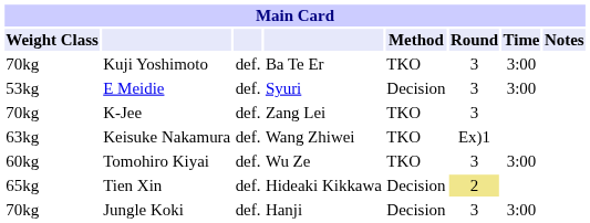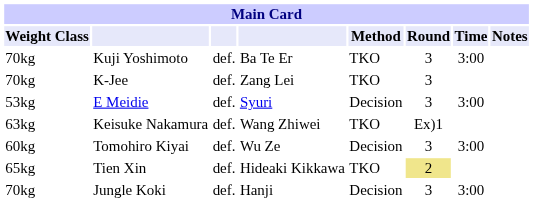 <table class="toccolours" style="font-size: 85%;">
 <tr>
 <th colspan="8" style="background-color: #ccf; color: #000080; text-align: center;"><strong>Main Card</strong></th>
 </tr>
 <tr>
 <th colspan="1" style="background-color: #E6E8FA; color: #000000; text-align: center;">Weight Class</th>
 <th colspan="1" style="background-color: #E6E8FA; color: #000000; text-align: center;"></th>
 <th colspan="1" style="background-color: #E6E8FA; color: #000000; text-align: center;"></th>
 <th colspan="1" style="background-color: #E6E8FA; color: #000000; text-align: center;"></th>
 <th colspan="1" style="background-color: #E6E8FA; color: #000000; text-align: center;">Method</th>
 <th colspan="1" style="background-color: #E6E8FA; color: #000000; text-align: center;">Round</th>
 <th colspan="1" style="background-color: #E6E8FA; color: #000000; text-align: center;">Time</th>
 <th colspan="1" style="background-color: #E6E8FA; color: #000000; text-align: center;">Notes</th>
 </tr>
 <tr>
 <td>70kg</td>
 <td> Kuji Yoshimoto</td>
 <td align=center>def.</td>
 <td> Ba Te Er</td>
 <td>TKO</td>
 <td align=center>3</td>
 <td align=center>3:00</td>
 <td></td>
 </tr>
 <tr>
+<td>70kg</td>
+<td> K-Jee</td>
+<td align=center>def.</td>
+<td> Zang Lei</td>
+<td>TKO</td>
+<td align=center>3</td>
+<td align=center></td>
+<td></td>
+</tr>
+<tr>
 <td>53kg</td>
 <td> <a href='#'>E Meidie</a></td>
 <td align=center>def.</td>
 <td> <a href='#'>Syuri</a></td>
 <td>Decision</td>
 <td align=center>3</td>
 <td align=center>3:00</td>
-<td></td>
-</tr>
-<tr>
-<td>70kg</td>
-<td> K-Jee</td>
-<td align=center>def.</td>
-<td> Zang Lei</td>
-<td>TKO</td>
-<td align=center>3</td>
-<td align=center></td>
 <td></td>
 </tr>
 <tr>
 <td>63kg</td>
 <td> Keisuke Nakamura</td>
 <td align=center>def.</td>
 <td> Wang Zhiwei</td>
 <td>TKO</td>
 <td align=center>Ex)1</td>
 <td align=center></td>
 <td></td>
 </tr>
 <tr>
 <td>60kg</td>
 <td> Tomohiro Kiyai</td>
 <td align=center>def.</td>
 <td> Wu Ze</td>
-<td>TKO</td>
+<td>Decision</td>
 <td align=center>3</td>
 <td align=center>3:00</td>
 <td></td>
 </tr>
 <tr>
 <td>65kg</td>
 <td> Tien Xin</td>
 <td align=center>def.</td>
 <td> Hideaki Kikkawa</td>
-<td>Decision</td>
+<td>TKO</td>
 <td align=center style="background: khaki;">2</td>
 <td align=center></td>
 <td></td>
 </tr>
 <tr>
 <td>70kg</td>
 <td> Jungle Koki</td>
 <td align=center>def.</td>
 <td> Hanji</td>
 <td>Decision</td>
 <td align=center>3</td>
 <td align=center>3:00</td>
 <td></td>
 </tr>
 <tr>
 </tr>
 </table>
